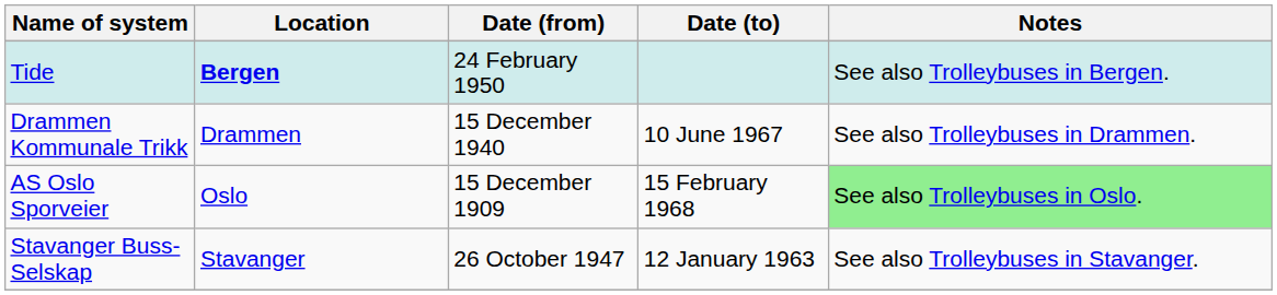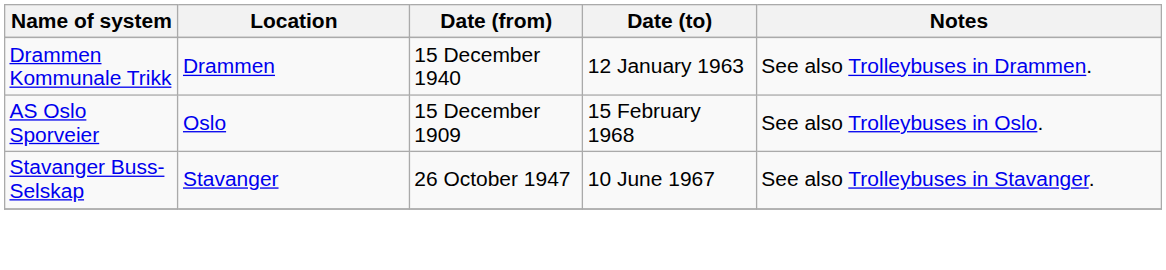 <table class="wikitable" width=100%>
 <tr>
 <th width=15%>Name of system</th>
 <th width=20%>Location</th>
 <th width=15%>Date (from)</th>
 <th width=15%>Date (to)</th>
 <th width=35%>Notes</th>
 </tr>
 <tr>
 </tr>
-<tr style="background:#CFECEC">
-<td><a href='#'>Tide</a></td>
-<td><strong><a href='#'>Bergen</a></strong></td>
-<td>24 February 1950</td>
-<td> </td>
-<td> See also <a href='#'>Trolleybuses in Bergen</a>.</td>
-</tr>
 <tr>
 <td><a href='#'>Drammen Kommunale Trikk</a></td>
 <td><a href='#'>Drammen</a></td>
 <td>15 December 1940</td>
-<td>10 June 1967</td>
+<td>12 January 1963</td>
 <td> See also <a href='#'>Trolleybuses in Drammen</a>.</td>
 </tr>
 <tr>
 <td><a href='#'>AS Oslo Sporveier</a></td>
 <td><a href='#'>Oslo</a></td>
 <td>15 December 1909</td>
 <td>15 February 1968</td>
-<td style="background: lightgreen;"> See also <a href='#'>Trolleybuses in Oslo</a>.</td>
+<td> See also <a href='#'>Trolleybuses in Oslo</a>.</td>
 </tr>
 <tr>
 <td><a href='#'>Stavanger Buss-Selskap</a></td>
 <td><a href='#'>Stavanger</a></td>
 <td>26 October 1947</td>
-<td>12 January 1963</td>
+<td>10 June 1967</td>
 <td> See also <a href='#'>Trolleybuses in Stavanger</a>.</td>
 </tr>
 <tr>
 </tr>
 </table>
